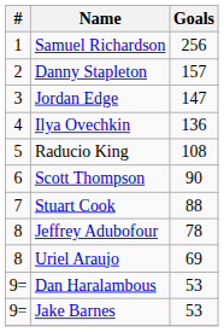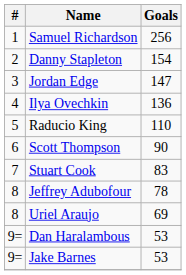 <table class="wikitable sortable" style="text-align: center;">
 <tr>
 <th>#</th>
 <th>Name</th>
 <th>Goals</th>
 </tr>
 <tr>
 <td>1</td>
 <td align="left"> <a href='#'>Samuel Richardson</a></td>
 <td>256</td>
 </tr>
 <tr>
 <td>2</td>
 <td align="left"> <a href='#'>Danny Stapleton</a></td>
-<td>157</td>
+<td>154</td>
 </tr>
 <tr>
 <td>3</td>
 <td align="left"> <a href='#'>Jordan Edge</a></td>
 <td>147</td>
 </tr>
 <tr>
 <td>4</td>
 <td align="left"> <a href='#'>Ilya Ovechkin</a></td>
 <td>136</td>
 </tr>
 <tr>
 <td>5</td>
 <td align="left"> Raducio King</td>
-<td>108</td>
+<td>110</td>
 </tr>
 <tr>
 <td>6</td>
 <td align="left"> <a href='#'>Scott Thompson</a></td>
 <td>90</td>
 </tr>
 <tr>
 <td>7</td>
 <td align="left"> <a href='#'>Stuart Cook</a></td>
-<td>88</td>
+<td>83</td>
 </tr>
 <tr>
 <td>8</td>
 <td align="left"> <a href='#'>Jeffrey Adubofour</a></td>
 <td>78</td>
 </tr>
 <tr>
 <td>8</td>
 <td align="left"> <a href='#'>Uriel Araujo</a></td>
 <td>69</td>
 </tr>
 <tr>
 <td>9=</td>
 <td align="left"> <a href='#'>Dan Haralambous</a></td>
 <td>53</td>
 </tr>
 <tr>
 <td>9=</td>
 <td align="left"> <a href='#'>Jake Barnes</a></td>
 <td>53</td>
 </tr>
 <tr>
 </tr>
 </table>
